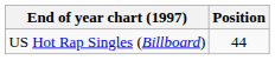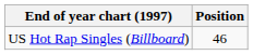 <table class="wikitable sortable">
 <tr>
 <th align="left">End of year chart (1997)</th>
 <th align="center">Position</th>
 </tr>
 <tr>
 <td>US <a href='#'>Hot Rap Singles</a> (<em><a href='#'>Billboard</a></em>)</td>
-<td align="center">44</td>
+<td align="center">46</td>
 </tr>
 </table>
